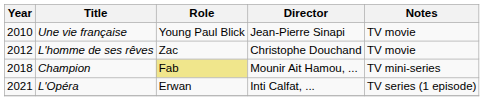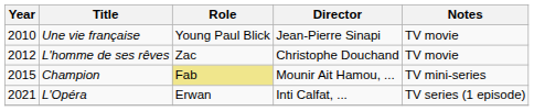 <table class="wikitable">
 <tr>
 <th>Year</th>
 <th>Title</th>
 <th>Role</th>
 <th>Director</th>
 <th>Notes</th>
 </tr>
 <tr>
 <td>2010</td>
 <td><em>Une vie française</em></td>
 <td>Young Paul Blick</td>
 <td>Jean-Pierre Sinapi</td>
 <td>TV movie</td>
 </tr>
 <tr>
 <td>2012</td>
 <td><em>L'homme de ses rêves</em></td>
 <td>Zac</td>
 <td>Christophe Douchand</td>
 <td>TV movie</td>
 </tr>
 <tr>
-<td>2018</td>
+<td>2015</td>
 <td><em>Champion</em></td>
 <td style="background: khaki;">Fab</td>
 <td>Mounir Ait Hamou, ...</td>
 <td>TV mini-series</td>
 </tr>
 <tr>
 <td>2021</td>
 <td><em>L'Opéra</em></td>
 <td>Erwan</td>
 <td>Inti Calfat, ...</td>
 <td>TV series (1 episode)</td>
 </tr>
 <tr>
 </tr>
 </table>
